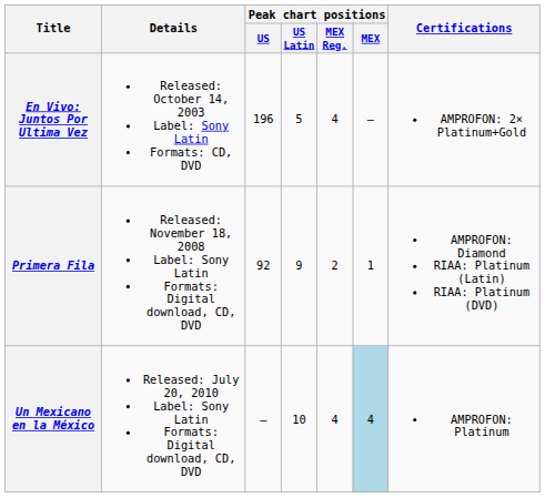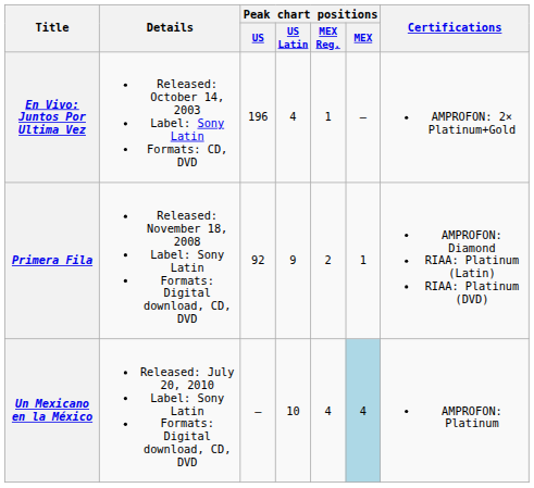 <table class="wikitable plainrowheaders" style="text-align:center;">
 <tr>
 <th scope="col" rowspan="2">Title</th>
 <th scope="col" rowspan="2">Details</th>
 <th scope="col" colspan="4">Peak chart positions</th>
 <th scope="col" rowspan="2"><a href='#'>Certifications</a></th>
 </tr>
 <tr>
 <th scope="col" style="width:3em;font-size:90%"><a href='#'>US</a><br></th>
 <th scope="col" style="width:3em;font-size:90%"><a href='#'>US<br>Latin</a><br></th>
 <th scope="col" style="width:3em;font-size:90%"><a href='#'>MEX<br>Reg.</a><br></th>
 <th scope="col" style="width:3em;font-size:90%"><a href='#'>MEX</a><br></th>
 </tr>
 <tr>
 <th scope="row"><em><a href='#'>En Vivo: Juntos Por Ultima Vez</a></em><br></th>
 <td><br><ul><li>Released: October 14, 2003</li><li>Label: <a href='#'>Sony Latin</a></li><li>Formats: CD, DVD</li></ul></td>
 <td>196</td>
-<td>5</td>
 <td>4</td>
+<td>1</td>
 <td>—</td>
 <td><br><ul><li>AMPROFON: 2× Platinum+Gold</li></ul></td>
 </tr>
 <tr>
 <th scope="row"><em><a href='#'>Primera Fila</a></em></th>
 <td><br><ul><li>Released: November 18, 2008</li><li>Label: Sony Latin</li><li>Formats: Digital download, CD, DVD</li></ul></td>
 <td>92</td>
 <td>9</td>
 <td>2</td>
 <td>1</td>
 <td><br><ul><li>AMPROFON: Diamond</li><li>RIAA: Platinum (Latin)</li><li>RIAA: Platinum (DVD)</li></ul></td>
 </tr>
 <tr>
 <th scope="row"><em><a href='#'>Un Mexicano en la México</a></em></th>
 <td><br><ul><li>Released: July 20, 2010</li><li>Label: Sony Latin</li><li>Formats: Digital download, CD, DVD</li></ul></td>
 <td>—</td>
 <td>10</td>
 <td>4</td>
 <td style="background: lightblue;">4</td>
 <td><br><ul><li>AMPROFON: Platinum</li></ul></td>
 </tr>
 </table>
